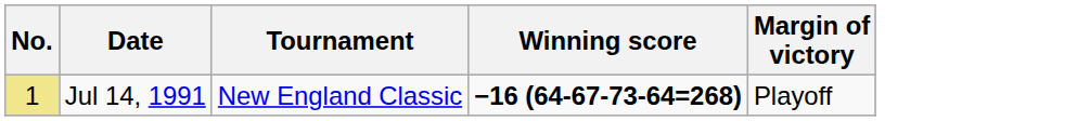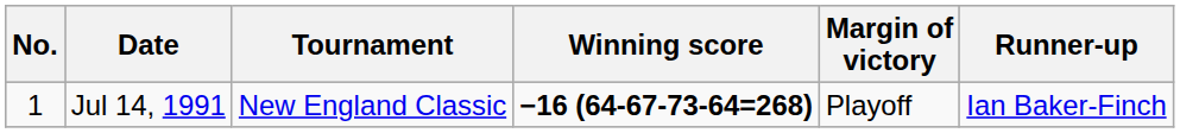 <table class="wikitable" style="font-size:95%;">
 <tr>
 <th>No.</th>
 <th>Date</th>
 <th>Tournament</th>
 <th>Winning score</th>
 <th>Margin of<br>victory</th>
+<th>Runner-up</th>
 </tr>
 <tr>
-<td align=center style="background: khaki;">1</td>
+<td align=center>1</td>
 <td align=right>Jul 14, <a href='#'>1991</a></td>
 <td><a href='#'>New England Classic</a></td>
 <td><strong>−16 (64-67-73-64=268)</strong></td>
 <td>Playoff</td>
+<td> <a href='#'>Ian Baker-Finch</a></td>
 </tr>
 </table>
